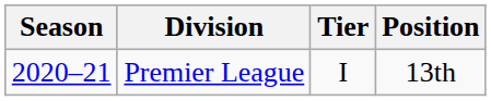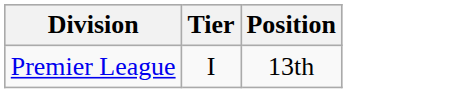 <table class="wikitable">
 <tr>
-<th>Season</th>
 <th>Division</th>
 <th>Tier</th>
 <th>Position</th>
 </tr>
 <tr align="center">
-<td><a href='#'>2020–21</a></td>
 <td align="center"><a href='#'>Premier League</a></td>
 <td>I</td>
 <td>13th</td>
 </tr>
 </table>
